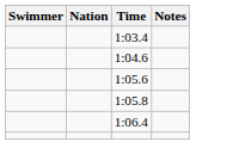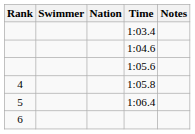 <table class="wikitable sortable" style="text-align:center">
 <tr>
+<th>Rank</th>
 <th>Swimmer</th>
 <th>Nation</th>
 <th>Time</th>
 <th>Notes</th>
 </tr>
 <tr>
+<td></td>
 <td align=left></td>
 <td align=left></td>
 <td>1:03.4</td>
 <td></td>
 </tr>
 <tr>
+<td></td>
 <td align=left></td>
 <td align=left></td>
 <td>1:04.6</td>
 <td></td>
 </tr>
 <tr>
+<td></td>
 <td align=left></td>
 <td align=left></td>
 <td>1:05.6</td>
 <td></td>
 </tr>
 <tr>
+<td>4</td>
 <td align=left></td>
 <td align=left></td>
 <td>1:05.8</td>
 <td></td>
 </tr>
 <tr>
+<td>5</td>
 <td align=left></td>
 <td align=left></td>
 <td>1:06.4</td>
 <td></td>
 </tr>
 <tr>
+<td>6</td>
 <td align=left></td>
 <td align=left></td>
 <td></td>
 <td></td>
 </tr>
 </table>
